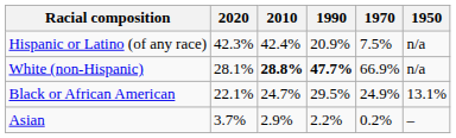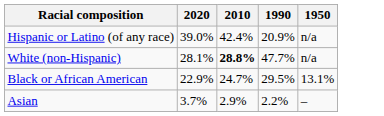 <table class="wikitable sortable collapsible" style="font-size: 90%;">
 <tr>
 <th>Racial composition</th>
 <th>2020</th>
 <th>2010</th>
 <th>1990</th>
-<th>1970</th>
 <th>1950</th>
 </tr>
 <tr>
 <td><a href='#'>Hispanic or Latino</a> (of any race)</td>
-<td>42.3%</td>
+<td>39.0%</td>
 <td>42.4%</td>
 <td>20.9%</td>
-<td>7.5%</td>
 <td>n/a</td>
 </tr>
 <tr>
 <td><a href='#'>White (non-Hispanic)</a></td>
 <td>28.1%</td>
 <td><strong>28.8%</strong></td>
-<td><strong>47.7%</strong></td>
-<td>66.9%</td>
+<td>47.7%</td>
 <td>n/a</td>
 </tr>
 <tr>
 <td><a href='#'>Black or African American</a></td>
-<td>22.1%</td>
+<td>22.9%</td>
 <td>24.7%</td>
 <td>29.5%</td>
-<td>24.9%</td>
 <td>13.1%</td>
 </tr>
 <tr>
 <td><a href='#'>Asian</a></td>
 <td>3.7%</td>
 <td>2.9%</td>
 <td>2.2%</td>
-<td>0.2%</td>
 <td>–</td>
 </tr>
 </table>
